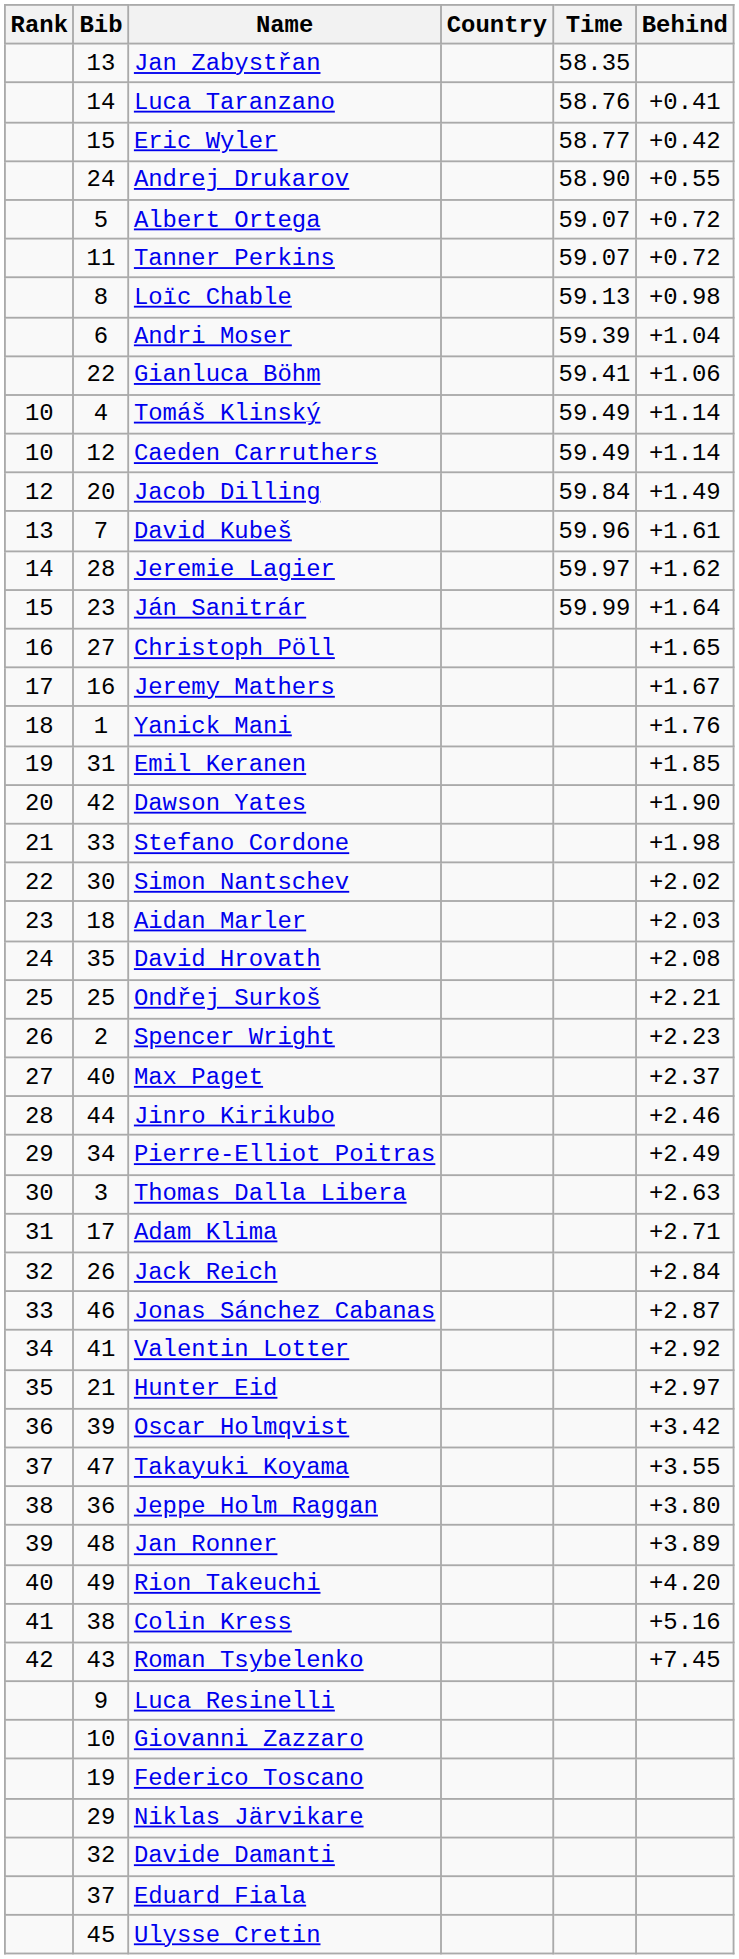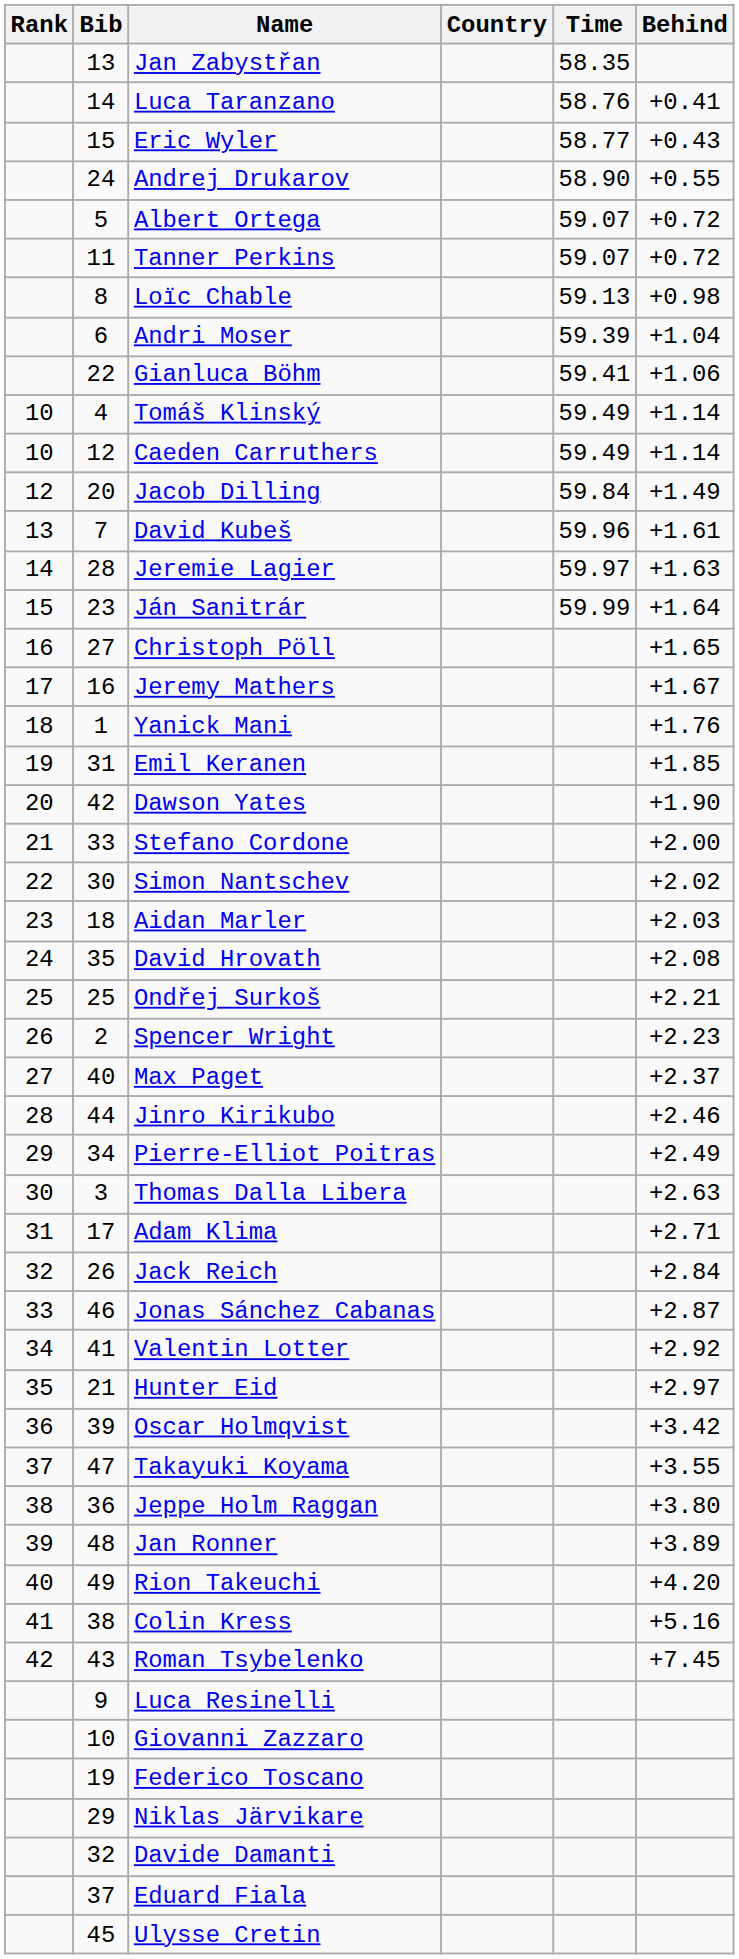 <table class="wikitable sortable" style="text-align:center">
 <tr>
 <th>Rank</th>
 <th>Bib</th>
 <th>Name</th>
 <th>Country</th>
 <th>Time</th>
 <th>Behind</th>
 </tr>
 <tr>
 <td></td>
 <td>13</td>
 <td align=left><a href='#'>Jan Zabystřan</a></td>
 <td align=left></td>
 <td>58.35</td>
 <td></td>
 </tr>
 <tr>
 <td></td>
 <td>14</td>
 <td align=left><a href='#'>Luca Taranzano</a></td>
 <td align="left"></td>
 <td>58.76</td>
 <td>+0.41</td>
 </tr>
 <tr>
 <td></td>
 <td>15</td>
 <td align=left><a href='#'>Eric Wyler</a></td>
 <td align="left"></td>
 <td>58.77</td>
-<td>+0.42</td>
+<td>+0.43</td>
 </tr>
 <tr>
 <td></td>
 <td>24</td>
 <td align=left><a href='#'>Andrej Drukarov</a></td>
 <td align=left></td>
 <td>58.90</td>
 <td>+0.55</td>
 </tr>
 <tr>
 <td></td>
 <td>5</td>
 <td align=left><a href='#'>Albert Ortega</a></td>
 <td align=left></td>
 <td>59.07</td>
 <td>+0.72</td>
 </tr>
 <tr>
 <td></td>
 <td>11</td>
 <td align=left><a href='#'>Tanner Perkins</a></td>
 <td align="left"></td>
 <td>59.07</td>
 <td>+0.72</td>
 </tr>
 <tr>
 <td></td>
 <td>8</td>
 <td align=left><a href='#'>Loïc Chable</a></td>
 <td align="left"></td>
 <td>59.13</td>
 <td>+0.98</td>
 </tr>
 <tr>
 <td></td>
 <td>6</td>
 <td align=left><a href='#'>Andri Moser</a></td>
 <td align="left"></td>
 <td>59.39</td>
 <td>+1.04</td>
 </tr>
 <tr>
 <td></td>
 <td>22</td>
 <td align=left><a href='#'>Gianluca Böhm</a></td>
 <td align="left"></td>
 <td>59.41</td>
 <td>+1.06</td>
 </tr>
 <tr>
 <td>10</td>
 <td>4</td>
 <td align=left><a href='#'>Tomáš Klinský</a></td>
 <td align="left"></td>
 <td>59.49</td>
 <td>+1.14</td>
 </tr>
 <tr>
 <td>10</td>
 <td>12</td>
 <td align=left><a href='#'>Caeden Carruthers</a></td>
 <td align="left"></td>
 <td>59.49</td>
 <td>+1.14</td>
 </tr>
 <tr>
 <td>12</td>
 <td>20</td>
 <td align=left><a href='#'>Jacob Dilling</a></td>
 <td align="left"></td>
 <td>59.84</td>
 <td>+1.49</td>
 </tr>
 <tr>
 <td>13</td>
 <td>7</td>
 <td align=left><a href='#'>David Kubeš</a></td>
 <td align="left"></td>
 <td>59.96</td>
 <td>+1.61</td>
 </tr>
 <tr>
 <td>14</td>
 <td>28</td>
 <td align=left><a href='#'>Jeremie Lagier</a></td>
 <td align="left"></td>
 <td>59.97</td>
-<td>+1.62</td>
+<td>+1.63</td>
 </tr>
 <tr>
 <td>15</td>
 <td>23</td>
 <td align=left><a href='#'>Ján Sanitrár</a></td>
 <td align="left"></td>
 <td>59.99</td>
 <td>+1.64</td>
 </tr>
 <tr>
 <td>16</td>
 <td>27</td>
 <td align=left><a href='#'>Christoph Pöll</a></td>
 <td align="left"></td>
 <td></td>
 <td>+1.65</td>
 </tr>
 <tr>
 <td>17</td>
 <td>16</td>
 <td align=left><a href='#'>Jeremy Mathers</a></td>
 <td align="left"></td>
 <td></td>
 <td>+1.67</td>
 </tr>
 <tr>
 <td>18</td>
 <td>1</td>
 <td align=left><a href='#'>Yanick Mani</a></td>
 <td align="left"></td>
 <td></td>
 <td>+1.76</td>
 </tr>
 <tr>
 <td>19</td>
 <td>31</td>
 <td align=left><a href='#'>Emil Keranen</a></td>
 <td align="left"></td>
 <td></td>
 <td>+1.85</td>
 </tr>
 <tr>
 <td>20</td>
 <td>42</td>
 <td align=left><a href='#'>Dawson Yates</a></td>
 <td align="left"></td>
 <td></td>
 <td>+1.90</td>
 </tr>
 <tr>
 <td>21</td>
 <td>33</td>
 <td align=left><a href='#'>Stefano Cordone</a></td>
 <td align="left"></td>
 <td></td>
-<td>+1.98</td>
+<td>+2.00</td>
 </tr>
 <tr>
 <td>22</td>
 <td>30</td>
 <td align=left><a href='#'>Simon Nantschev</a></td>
 <td align="left"></td>
 <td></td>
 <td>+2.02</td>
 </tr>
 <tr>
 <td>23</td>
 <td>18</td>
 <td align=left><a href='#'>Aidan Marler</a></td>
 <td align="left"></td>
 <td></td>
 <td>+2.03</td>
 </tr>
 <tr>
 <td>24</td>
 <td>35</td>
 <td align=left><a href='#'>David Hrovath</a></td>
 <td align="left"></td>
 <td></td>
 <td>+2.08</td>
 </tr>
 <tr>
 <td>25</td>
 <td>25</td>
 <td align=left><a href='#'>Ondřej Surkoš</a></td>
 <td align="left"></td>
 <td></td>
 <td>+2.21</td>
 </tr>
 <tr>
 <td>26</td>
 <td>2</td>
 <td align=left><a href='#'>Spencer Wright</a></td>
 <td align="left"></td>
 <td></td>
 <td>+2.23</td>
 </tr>
 <tr>
 <td>27</td>
 <td>40</td>
 <td align=left><a href='#'>Max Paget</a></td>
 <td align="left"></td>
 <td></td>
 <td>+2.37</td>
 </tr>
 <tr>
 <td>28</td>
 <td>44</td>
 <td align=left><a href='#'>Jinro Kirikubo</a></td>
 <td align="left"></td>
 <td></td>
 <td>+2.46</td>
 </tr>
 <tr>
 <td>29</td>
 <td>34</td>
 <td align=left><a href='#'>Pierre-Elliot Poitras</a></td>
 <td align="left"></td>
 <td></td>
 <td>+2.49</td>
 </tr>
 <tr>
 <td>30</td>
 <td>3</td>
 <td align=left><a href='#'>Thomas Dalla Libera</a></td>
 <td align="left"></td>
 <td></td>
 <td>+2.63</td>
 </tr>
 <tr>
 <td>31</td>
 <td>17</td>
 <td align=left><a href='#'>Adam Klima</a></td>
 <td align="left"></td>
 <td></td>
 <td>+2.71</td>
 </tr>
 <tr>
 <td>32</td>
 <td>26</td>
 <td align=left><a href='#'>Jack Reich</a></td>
 <td align="left"></td>
 <td></td>
 <td>+2.84</td>
 </tr>
 <tr>
 <td>33</td>
 <td>46</td>
 <td align=left><a href='#'>Jonas Sánchez Cabanas</a></td>
 <td align="left"></td>
 <td></td>
 <td>+2.87</td>
 </tr>
 <tr>
 <td>34</td>
 <td>41</td>
 <td align=left><a href='#'>Valentin Lotter</a></td>
 <td align="left"></td>
 <td></td>
 <td>+2.92</td>
 </tr>
 <tr>
 <td>35</td>
 <td>21</td>
 <td align=left><a href='#'>Hunter Eid</a></td>
 <td align="left"></td>
 <td></td>
 <td>+2.97</td>
 </tr>
 <tr>
 <td>36</td>
 <td>39</td>
 <td align=left><a href='#'>Oscar Holmqvist</a></td>
 <td align="left"></td>
 <td></td>
 <td>+3.42</td>
 </tr>
 <tr>
 <td>37</td>
 <td>47</td>
 <td align=left><a href='#'>Takayuki Koyama</a></td>
 <td align="left"></td>
 <td></td>
 <td>+3.55</td>
 </tr>
 <tr>
 <td>38</td>
 <td>36</td>
 <td align=left><a href='#'>Jeppe Holm Raggan</a></td>
 <td align="left"></td>
 <td></td>
 <td>+3.80</td>
 </tr>
 <tr>
 <td>39</td>
 <td>48</td>
 <td align=left><a href='#'>Jan Ronner</a></td>
 <td align="left"></td>
 <td></td>
 <td>+3.89</td>
 </tr>
 <tr>
 <td>40</td>
 <td>49</td>
 <td align=left><a href='#'>Rion Takeuchi</a></td>
 <td align="left"></td>
 <td></td>
 <td>+4.20</td>
 </tr>
 <tr>
 <td>41</td>
 <td>38</td>
 <td align=left><a href='#'>Colin Kress</a></td>
 <td align="left"></td>
 <td></td>
 <td>+5.16</td>
 </tr>
 <tr>
 <td>42</td>
 <td>43</td>
 <td align=left><a href='#'>Roman Tsybelenko</a></td>
 <td align="left"></td>
 <td></td>
 <td>+7.45</td>
 </tr>
 <tr>
 <td></td>
 <td>9</td>
 <td align=left><a href='#'>Luca Resinelli</a></td>
 <td align="left"></td>
 <td></td>
 <td></td>
 </tr>
 <tr>
 <td></td>
 <td>10</td>
 <td align=left><a href='#'>Giovanni Zazzaro</a></td>
 <td align="left"></td>
 <td></td>
 <td></td>
 </tr>
 <tr>
 <td></td>
 <td>19</td>
 <td align=left><a href='#'>Federico Toscano</a></td>
 <td align="left"></td>
 <td></td>
 <td></td>
 </tr>
 <tr>
 <td></td>
 <td>29</td>
 <td align=left><a href='#'>Niklas Järvikare</a></td>
 <td align="left"></td>
 <td></td>
 <td></td>
 </tr>
 <tr>
 <td></td>
 <td>32</td>
 <td align=left><a href='#'>Davide Damanti</a></td>
 <td align="left"></td>
 <td></td>
 <td></td>
 </tr>
 <tr>
 <td></td>
 <td>37</td>
 <td align=left><a href='#'>Eduard Fiala</a></td>
 <td align="left"></td>
 <td></td>
 <td></td>
 </tr>
 <tr>
 <td></td>
 <td>45</td>
 <td align=left><a href='#'>Ulysse Cretin</a></td>
 <td align="left"></td>
 <td></td>
 <td></td>
 </tr>
 </table>
